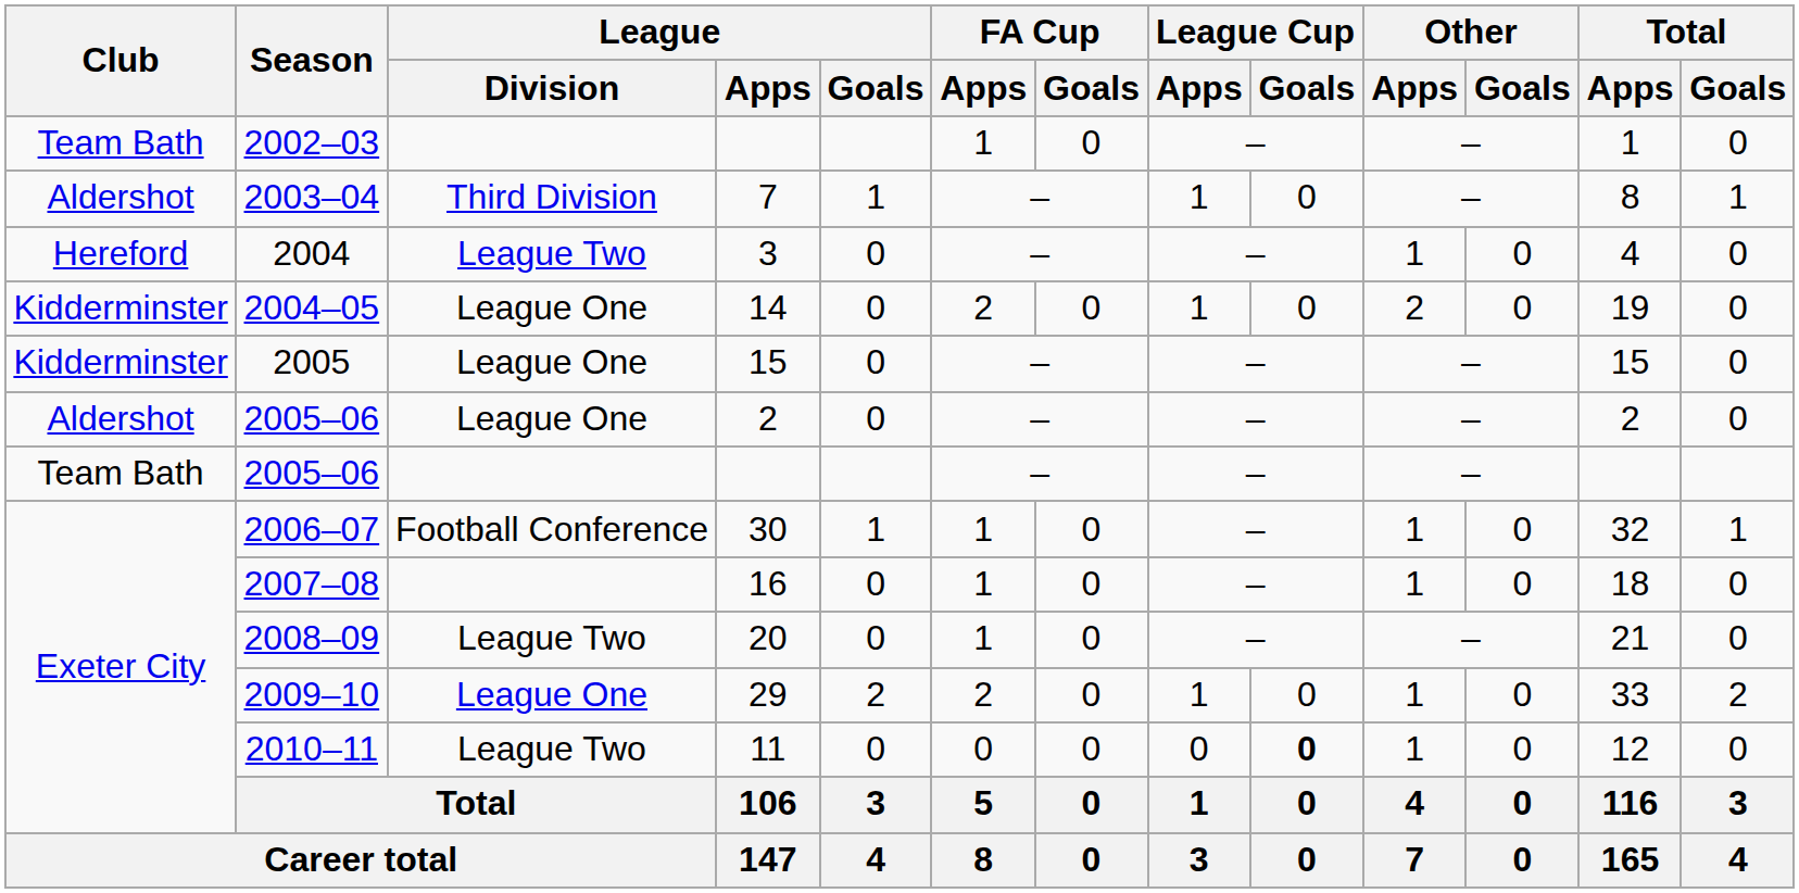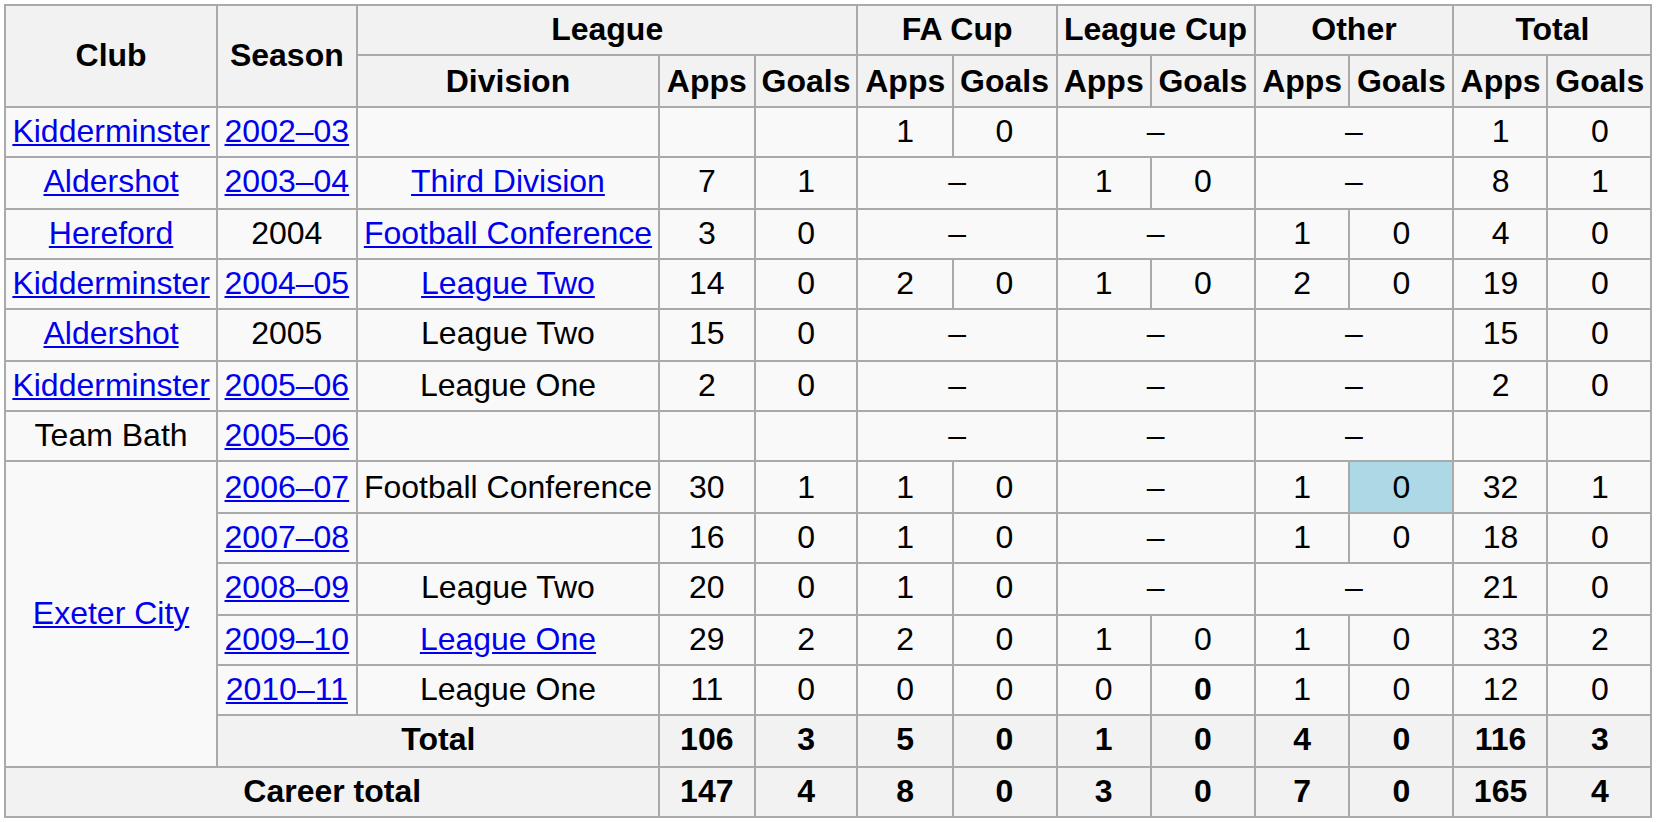 <table class="wikitable" style="text-align:center">
 <tr>
 <th rowspan="2">Club</th>
 <th rowspan="2">Season</th>
 <th colspan="3">League</th>
 <th colspan="2">FA Cup</th>
 <th colspan="2">League Cup</th>
 <th colspan="2">Other</th>
 <th colspan="2">Total</th>
 </tr>
 <tr>
 <th>Division</th>
 <th>Apps</th>
 <th>Goals</th>
 <th>Apps</th>
 <th>Goals</th>
 <th>Apps</th>
 <th>Goals</th>
 <th>Apps</th>
 <th>Goals</th>
 <th>Apps</th>
 <th>Goals</th>
 </tr>
 <tr>
-<td><a href='#'>Team Bath</a></td>
+<td><a href='#'>Kidderminster</a></td>
 <td><a href='#'>2002–03</a></td>
 <td></td>
 <td></td>
 <td></td>
 <td>1</td>
 <td>0</td>
 <td colspan="2">–</td>
 <td colspan="2">–</td>
 <td>1</td>
 <td>0</td>
 </tr>
 <tr>
 <td><a href='#'>Aldershot</a></td>
 <td><a href='#'>2003–04</a></td>
 <td><a href='#'>Third Division</a></td>
 <td>7</td>
 <td>1</td>
 <td colspan="2">–</td>
 <td>1</td>
 <td>0</td>
 <td colspan="2">–</td>
 <td>8</td>
 <td>1</td>
 </tr>
 <tr>
 <td><a href='#'>Hereford</a></td>
 <td>2004</td>
-<td><a href='#'>League Two</a></td>
+<td><a href='#'>Football Conference</a></td>
 <td>3</td>
 <td>0</td>
 <td colspan="2">–</td>
 <td colspan="2">–</td>
 <td>1</td>
 <td>0</td>
 <td>4</td>
 <td>0</td>
 </tr>
 <tr>
 <td><a href='#'>Kidderminster</a></td>
 <td><a href='#'>2004–05</a></td>
-<td>League One</td>
+<td><a href='#'>League Two</a></td>
 <td>14</td>
 <td>0</td>
 <td>2</td>
 <td>0</td>
 <td>1</td>
 <td>0</td>
 <td>2</td>
 <td>0</td>
 <td>19</td>
 <td>0</td>
 </tr>
 <tr>
-<td><a href='#'>Kidderminster</a></td>
+<td><a href='#'>Aldershot</a></td>
 <td>2005</td>
-<td>League One</td>
+<td>League Two</td>
 <td>15</td>
 <td>0</td>
 <td colspan="2">–</td>
 <td colspan="2">–</td>
 <td colspan="2">–</td>
 <td>15</td>
 <td>0</td>
 </tr>
 <tr>
-<td><a href='#'>Aldershot</a></td>
+<td><a href='#'>Kidderminster</a></td>
 <td><a href='#'>2005–06</a></td>
 <td>League One</td>
 <td>2</td>
 <td>0</td>
 <td colspan="2">–</td>
 <td colspan="2">–</td>
 <td colspan="2">–</td>
 <td>2</td>
 <td>0</td>
 </tr>
 <tr>
 <td>Team Bath</td>
 <td><a href='#'>2005–06</a></td>
 <td></td>
 <td></td>
 <td></td>
 <td colspan="2">–</td>
 <td colspan="2">–</td>
 <td colspan="2">–</td>
 <td></td>
 <td></td>
 </tr>
 <tr>
 <td rowspan="6"><a href='#'>Exeter City</a></td>
 <td><a href='#'>2006–07</a></td>
 <td>Football Conference</td>
 <td>30</td>
 <td>1</td>
 <td>1</td>
 <td>0</td>
 <td colspan="2">–</td>
 <td>1</td>
-<td>0</td>
+<td style="background: lightblue;">0</td>
 <td>32</td>
 <td>1</td>
 </tr>
 <tr>
 <td><a href='#'>2007–08</a></td>
 <td></td>
 <td>16</td>
 <td>0</td>
 <td>1</td>
 <td>0</td>
 <td colspan="2">–</td>
 <td>1</td>
 <td>0</td>
 <td>18</td>
 <td>0</td>
 </tr>
 <tr>
 <td><a href='#'>2008–09</a></td>
 <td>League Two</td>
 <td>20</td>
 <td>0</td>
 <td>1</td>
 <td>0</td>
 <td colspan="2">–</td>
 <td colspan="2">–</td>
 <td>21</td>
 <td>0</td>
 </tr>
 <tr>
 <td><a href='#'>2009–10</a></td>
 <td><a href='#'>League One</a></td>
 <td>29</td>
 <td>2</td>
 <td>2</td>
 <td>0</td>
 <td>1</td>
 <td>0</td>
 <td>1</td>
 <td>0</td>
 <td>33</td>
 <td>2</td>
 </tr>
 <tr>
 <td><a href='#'>2010–11</a></td>
-<td>League Two</td>
+<td>League One</td>
 <td>11</td>
 <td>0</td>
 <td>0</td>
 <td>0</td>
 <td>0</td>
 <td><strong>0</strong></td>
 <td>1</td>
 <td>0</td>
 <td>12</td>
 <td>0</td>
 </tr>
 <tr>
 <th colspan="2">Total</th>
 <th>106</th>
 <th>3</th>
 <th>5</th>
 <th>0</th>
 <th>1</th>
 <th>0</th>
 <th>4</th>
 <th>0</th>
 <th>116</th>
 <th>3</th>
 </tr>
 <tr>
 <th colspan="3">Career total</th>
 <th>147</th>
 <th>4</th>
 <th>8</th>
 <th>0</th>
 <th>3</th>
 <th>0</th>
 <th>7</th>
 <th>0</th>
 <th>165</th>
 <th>4</th>
 </tr>
 </table>
